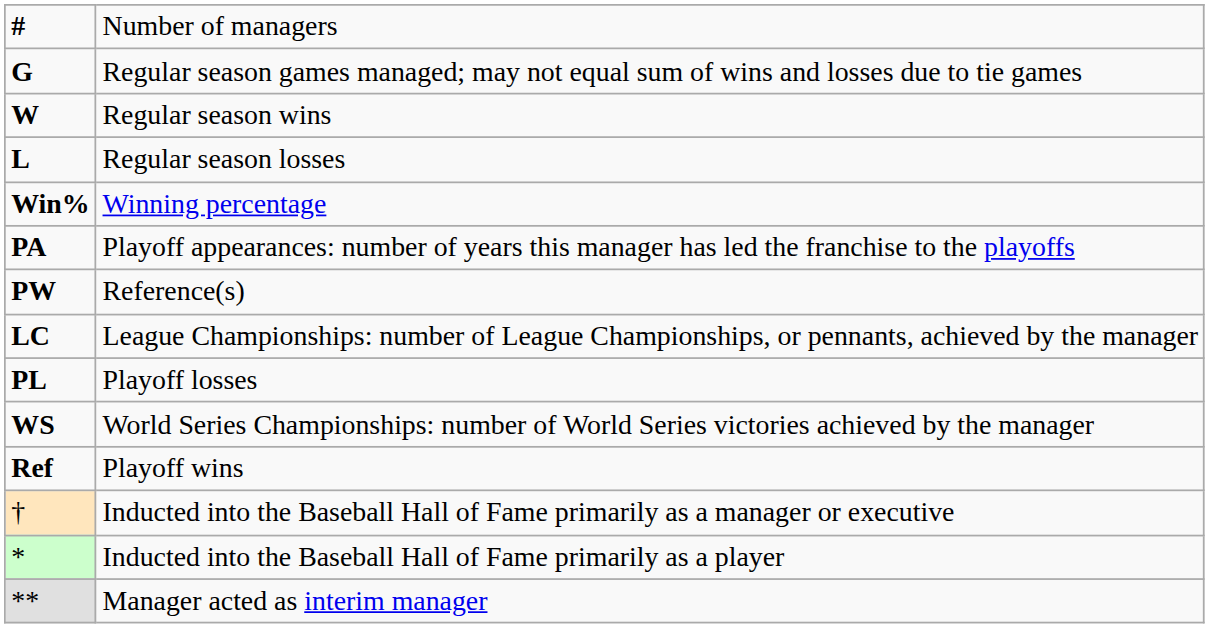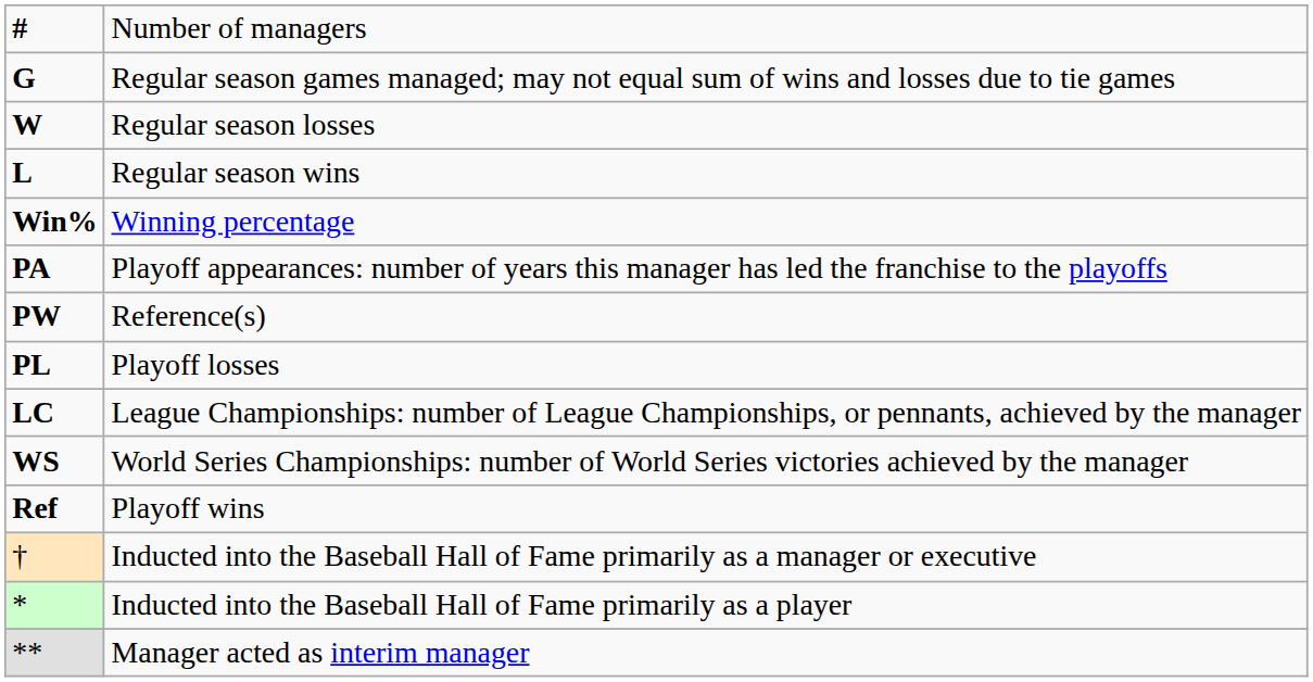 <table class="wikitable" style="font-size:100%;">
 <tr>
 <td><strong>#</strong></td>
 <td>Number of managers</td>
 </tr>
 <tr>
 <td><strong>G</strong></td>
 <td>Regular season games managed; may not equal sum of wins and losses due to tie games</td>
 </tr>
 <tr>
 <td><strong>W</strong></td>
-<td>Regular season wins</td>
+<td>Regular season losses</td>
 </tr>
 <tr>
 <td><strong>L</strong></td>
-<td>Regular season losses</td>
+<td>Regular season wins</td>
 </tr>
 <tr>
 <td><strong>Win%</strong></td>
 <td><a href='#'>Winning percentage</a></td>
 </tr>
 <tr>
 <td><strong>PA</strong></td>
 <td>Playoff appearances: number of years this manager has led the franchise to the <a href='#'>playoffs</a></td>
 </tr>
 <tr>
 <td><strong>PW</strong></td>
 <td>Reference(s)</td>
 </tr>
 <tr>
+<td><strong>PL</strong></td>
+<td>Playoff losses</td>
+</tr>
+<tr>
 <td><strong>LC</strong></td>
 <td>League Championships: number of League Championships, or pennants, achieved by the manager</td>
-</tr>
-<tr>
-<td><strong>PL</strong></td>
-<td>Playoff losses</td>
 </tr>
 <tr>
 <td><strong>WS</strong></td>
 <td>World Series Championships: number of World Series victories achieved by the manager</td>
 </tr>
 <tr>
 <td><strong>Ref</strong></td>
 <td>Playoff wins</td>
 </tr>
 <tr>
 <td style="background-color:#ffe6bd">†</td>
 <td>Inducted into the Baseball Hall of Fame primarily as a manager or executive</td>
 </tr>
 <tr>
 <td style="background-color:#ccffcc">*</td>
 <td>Inducted into the Baseball Hall of Fame primarily as a player</td>
 </tr>
 <tr>
 <td style="background-color:#e0e0e0">**</td>
 <td>Manager acted as <a href='#'>interim manager</a></td>
 </tr>
 </table>
